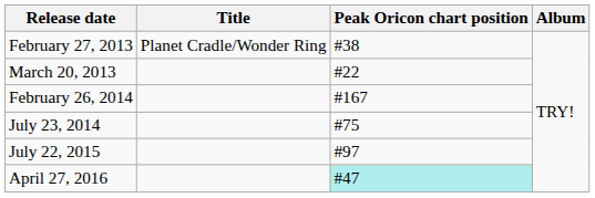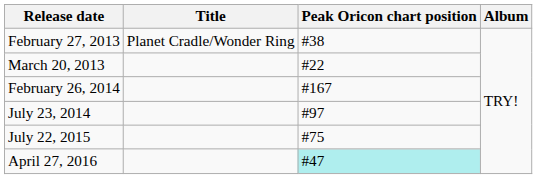 <table class="wikitable">
 <tr>
 <th>Release date</th>
 <th>Title</th>
 <th>Peak Oricon chart position</th>
 <th>Album</th>
 </tr>
 <tr>
 <td>February 27, 2013</td>
 <td>Planet Cradle/Wonder Ring</td>
 <td>#38</td>
 <td rowspan=6>TRY!</td>
 </tr>
 <tr>
 <td>March 20, 2013</td>
 <td></td>
 <td>#22</td>
 </tr>
 <tr>
 <td>February 26, 2014</td>
 <td></td>
 <td>#167</td>
 </tr>
 <tr>
 <td>July 23, 2014</td>
 <td></td>
-<td>#75</td>
+<td>#97</td>
 </tr>
 <tr>
 <td>July 22, 2015</td>
 <td></td>
-<td>#97</td>
+<td>#75</td>
 </tr>
 <tr>
 <td>April 27, 2016</td>
 <td></td>
 <td style="background: paleturquoise;">#47</td>
 </tr>
 </table>
